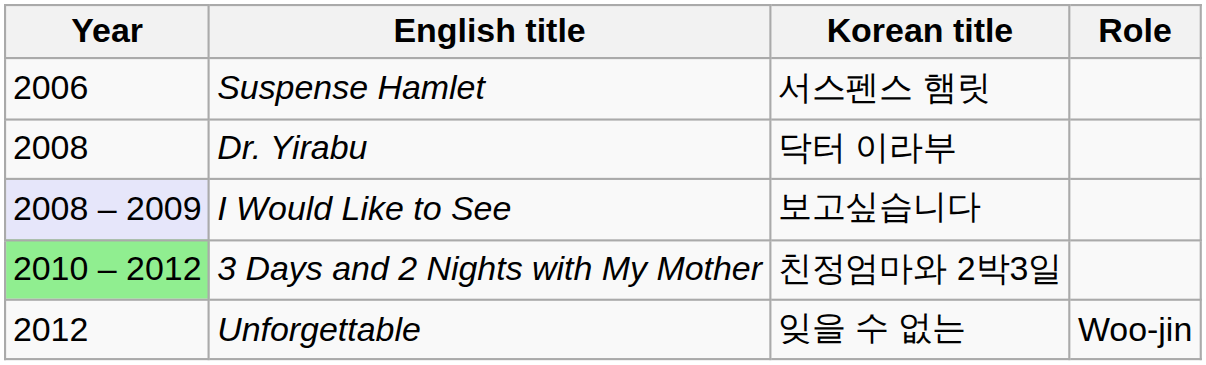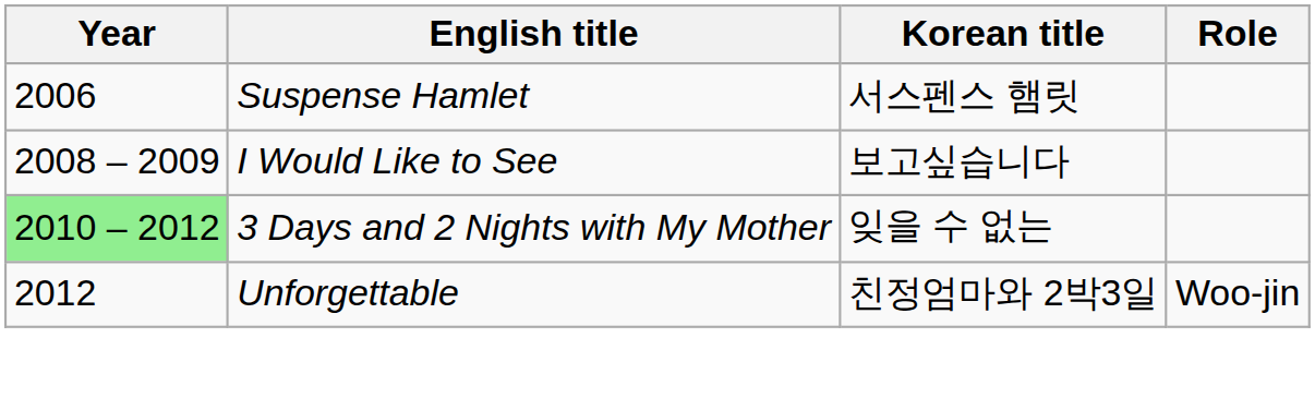 <table class="wikitable sortable">
 <tr>
 <th>Year</th>
 <th>English title</th>
 <th>Korean title</th>
 <th>Role</th>
 </tr>
 <tr>
 <td>2006</td>
 <td><em>Suspense Hamlet</em></td>
 <td>서스펜스 햄릿</td>
 <td></td>
 </tr>
 <tr>
-<td>2008</td>
-<td><em>Dr. Yirabu</em></td>
-<td>닥터 이라부</td>
-<td></td>
-</tr>
-<tr>
-<td style="background: lavender;">2008 – 2009</td>
+<td>2008 – 2009</td>
 <td><em>I Would Like to See</em></td>
 <td>보고싶습니다</td>
 <td></td>
 </tr>
 <tr>
 <td style="background: lightgreen;">2010 – 2012</td>
 <td><em>3 Days and 2 Nights with My Mother</em></td>
-<td>친정엄마와 2박3일</td>
+<td>잊을 수 없는</td>
 <td></td>
 </tr>
 <tr>
 <td>2012</td>
 <td><em>Unforgettable</em></td>
-<td>잊을 수 없는</td>
+<td>친정엄마와 2박3일</td>
 <td>Woo-jin</td>
 </tr>
 </table>
